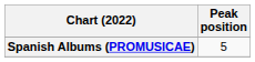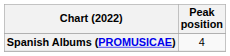 <table class="wikitable sortable plainrowheaders" style="text-align:center">
 <tr>
 <th scope="col">Chart (2022)</th>
 <th scope="col">Peak<br>position</th>
 </tr>
 <tr>
 </tr>
 <tr>
 </tr>
 <tr>
 </tr>
 <tr>
 </tr>
 <tr>
 </tr>
 <tr>
 </tr>
 <tr>
 </tr>
 <tr>
 </tr>
 <tr>
 </tr>
 <tr>
 </tr>
 <tr>
 </tr>
 <tr>
 </tr>
 <tr>
 </tr>
 <tr>
 </tr>
 <tr>
 </tr>
 <tr>
 <th scope="row">Spanish Albums (<a href='#'>PROMUSICAE</a>)</th>
-<td>5</td>
+<td>4</td>
 </tr>
 <tr>
 </tr>
 <tr>
 </tr>
 <tr>
 </tr>
 </table>
